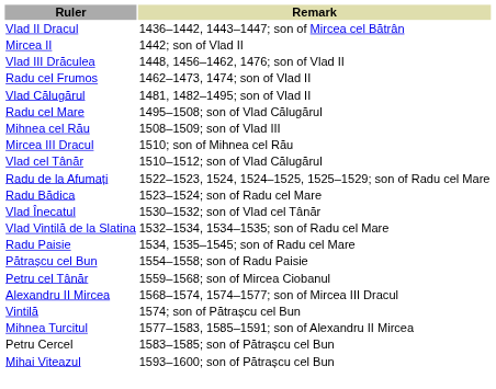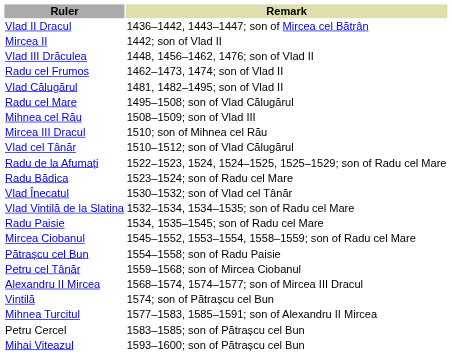 <table border=0>
 <tr>
 <th style=background:#ababab;>Ruler</th>
 <th style=background:#dfdead;>Remark</th>
 </tr>
 <tr>
 <td><a href='#'>Vlad II Dracul</a></td>
 <td>1436–1442, 1443–1447; son of <a href='#'>Mircea cel Bătrân</a></td>
 </tr>
 <tr>
 <td><a href='#'>Mircea II</a></td>
 <td>1442; son of Vlad II</td>
 </tr>
 <tr>
 <td><a href='#'>Vlad III Drăculea</a></td>
 <td>1448, 1456–1462, 1476; son of Vlad II</td>
 </tr>
 <tr>
 <td><a href='#'>Radu cel Frumos</a></td>
 <td>1462–1473, 1474; son of Vlad II</td>
 </tr>
 <tr>
 <td><a href='#'>Vlad Călugărul</a></td>
 <td>1481, 1482–1495; son of Vlad II</td>
 </tr>
 <tr>
 <td><a href='#'>Radu cel Mare</a></td>
 <td>1495–1508; son of Vlad Călugărul</td>
 </tr>
 <tr>
 <td><a href='#'>Mihnea cel Rău</a></td>
 <td>1508–1509; son of Vlad III</td>
 </tr>
 <tr>
 <td><a href='#'>Mircea III Dracul</a></td>
 <td>1510; son of Mihnea cel Rău</td>
 </tr>
 <tr>
 <td><a href='#'>Vlad cel Tânăr</a></td>
 <td>1510–1512; son of Vlad Călugărul</td>
 </tr>
 <tr>
 <td><a href='#'>Radu de la Afumați</a></td>
 <td>1522–1523, 1524, 1524–1525, 1525–1529; son of Radu cel Mare</td>
 </tr>
 <tr>
 <td><a href='#'>Radu Bădica</a></td>
 <td>1523–1524; son of Radu cel Mare</td>
 </tr>
 <tr>
 <td><a href='#'>Vlad Înecatul</a></td>
 <td>1530–1532; son of Vlad cel Tânăr</td>
 </tr>
 <tr>
 <td><a href='#'>Vlad Vintilă de la Slatina</a></td>
 <td>1532–1534, 1534–1535; son of Radu cel Mare</td>
 </tr>
 <tr>
 <td><a href='#'>Radu Paisie</a></td>
 <td>1534, 1535–1545; son of Radu cel Mare</td>
 </tr>
 <tr>
+<td><a href='#'>Mircea Ciobanul</a></td>
+<td>1545–1552, 1553–1554, 1558–1559; son of Radu cel Mare</td>
+</tr>
+<tr>
 <td><a href='#'>Pătrașcu cel Bun</a></td>
 <td>1554–1558; son of Radu Paisie</td>
 </tr>
 <tr>
 <td><a href='#'>Petru cel Tânăr</a></td>
 <td>1559–1568; son of Mircea Ciobanul</td>
 </tr>
 <tr>
 <td><a href='#'>Alexandru II Mircea</a></td>
 <td>1568–1574, 1574–1577; son of Mircea III Dracul</td>
 </tr>
 <tr>
 <td><a href='#'>Vintilă</a></td>
 <td>1574; son of Pătrașcu cel Bun</td>
 </tr>
 <tr>
 <td><a href='#'>Mihnea Turcitul</a></td>
 <td>1577–1583, 1585–1591; son of Alexandru II Mircea</td>
 </tr>
 <tr>
 <td>Petru Cercel</td>
 <td>1583–1585; son of Pătrașcu cel Bun</td>
 </tr>
 <tr>
 <td><a href='#'>Mihai Viteazul</a></td>
 <td>1593–1600; son of Pătrașcu cel Bun</td>
 </tr>
 <tr>
 </tr>
 </table>
